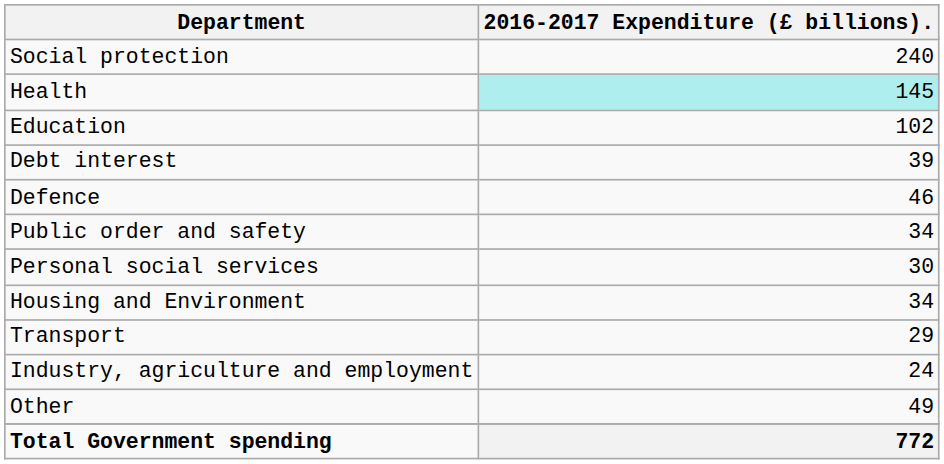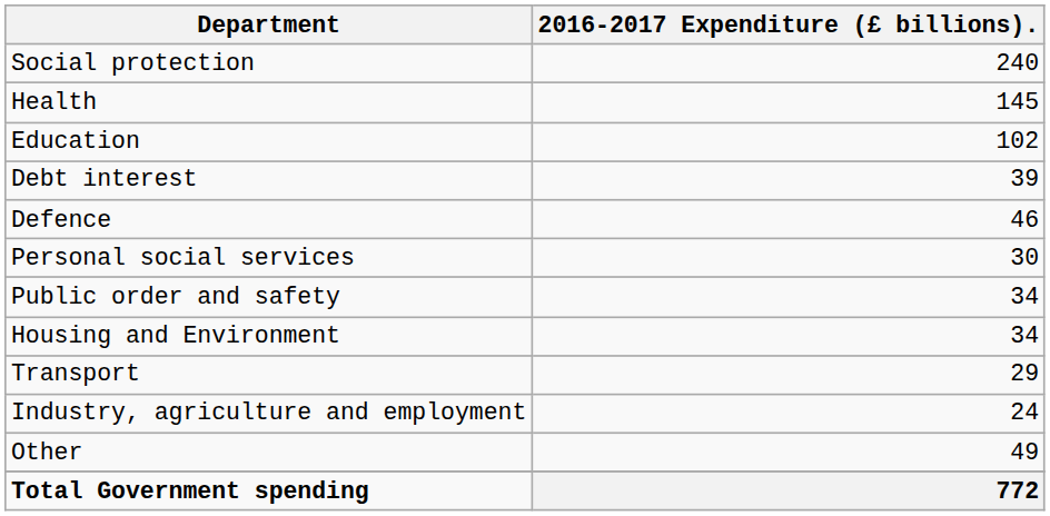 <table class="wikitable sortable">
 <tr>
 <th>Department</th>
 <th style="text-align: right">2016-2017 Expenditure (£ billions).</th>
 </tr>
 <tr>
 <td>Social protection</td>
 <td style="text-align: right">240</td>
 </tr>
 <tr>
 <td>Health</td>
-<td style="background: paleturquoise; text-align: right">145</td>
+<td style="text-align: right">145</td>
 </tr>
 <tr>
 <td>Education</td>
 <td style="text-align: right">102</td>
 </tr>
 <tr>
 <td>Debt interest</td>
 <td style="text-align: right">39</td>
 </tr>
 <tr>
 <td>Defence</td>
 <td style="text-align: right">46</td>
 </tr>
 <tr>
+<td>Personal social services</td>
+<td style="text-align: right">30</td>
+</tr>
+<tr>
 <td>Public order and safety</td>
 <td style="text-align: right">34</td>
-</tr>
-<tr>
-<td>Personal social services</td>
-<td style="text-align: right">30</td>
 </tr>
 <tr>
 <td>Housing and Environment</td>
 <td style="text-align: right">34</td>
 </tr>
 <tr>
 <td>Transport</td>
 <td style="text-align: right">29</td>
 </tr>
 <tr>
 <td>Industry, agriculture and employment</td>
 <td style="text-align: right">24</td>
 </tr>
 <tr>
 <td>Other</td>
 <td style="text-align: right">49</td>
 </tr>
 <tr>
 </tr>
 <tr class="sortbottom">
 <td style="text-align: left"><strong>Total Government spending</strong></td>
 <th style="text-align: right">772</th>
 </tr>
 </table>
